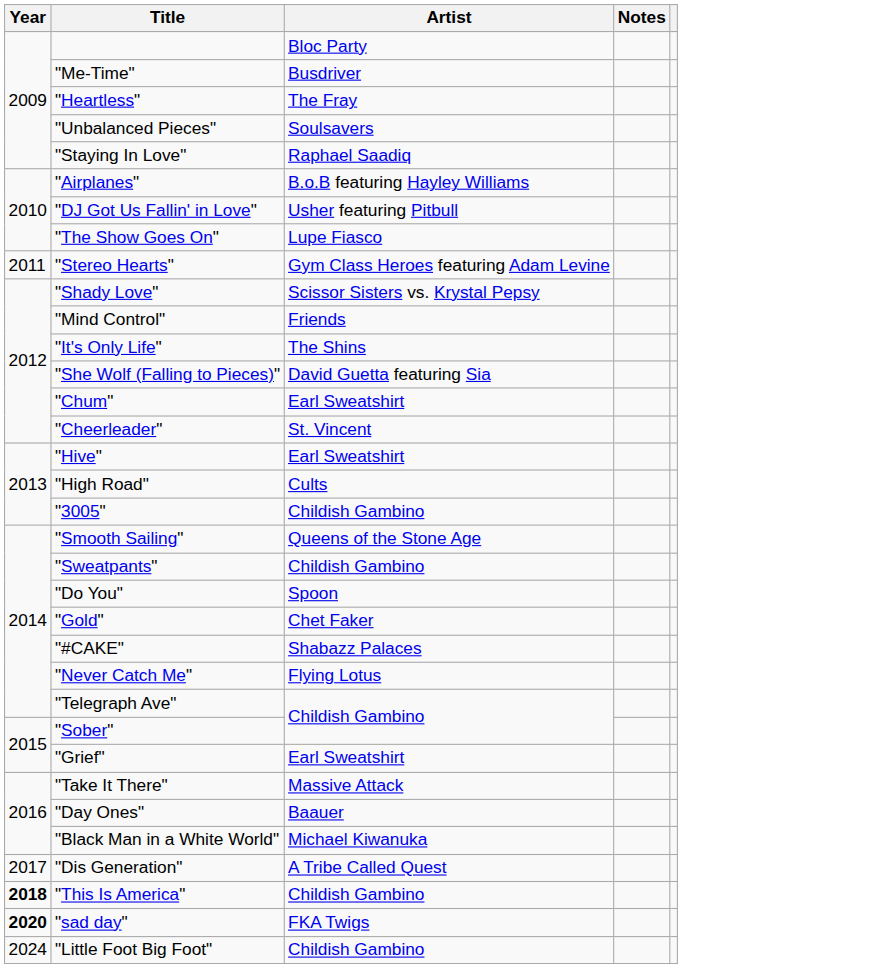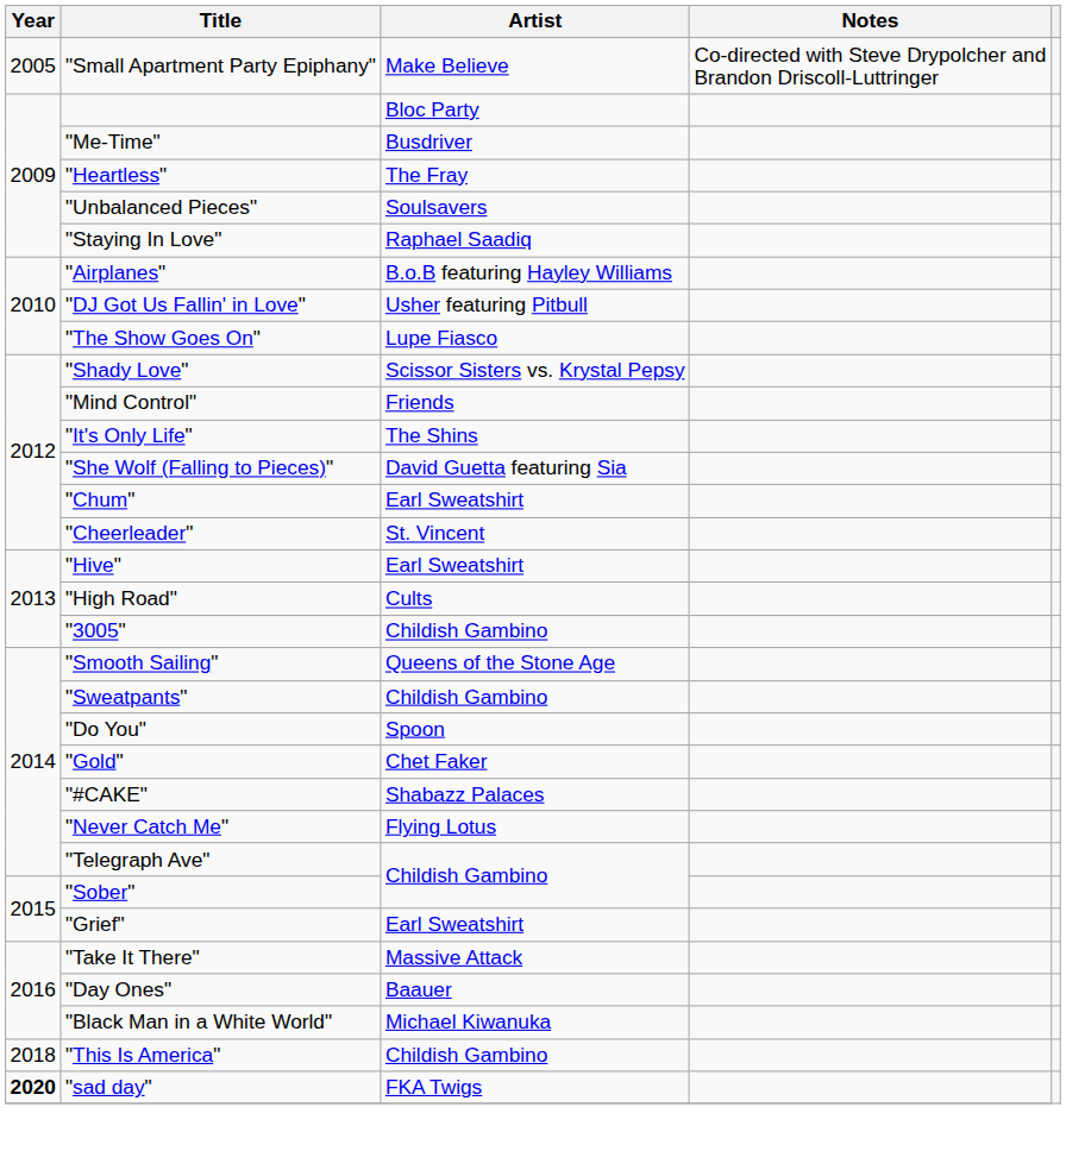 <table class="wikitable sortable plainrowheaders">
 <tr>
 <th scope="col">Year</th>
 <th scope="col">Title</th>
 <th scope="col">Artist</th>
 <th scope="col" class="unsortable">Notes</th>
 <th scope="col" class="unsortable"></th>
+</tr>
+<tr>
+<td>2005</td>
+<td>"Small Apartment Party Epiphany"</td>
+<td><a href='#'>Make Believe</a></td>
+<td>Co-directed with Steve Drypolcher and<br>Brandon Driscoll-Luttringer</td>
+<td></td>
 </tr>
 <tr>
 <td rowspan=5>2009</td>
 <td></td>
 <td><a href='#'>Bloc Party</a></td>
 <td></td>
 <td></td>
 </tr>
 <tr>
 <td>"Me-Time"</td>
 <td><a href='#'>Busdriver</a></td>
 <td></td>
 <td></td>
 </tr>
 <tr>
 <td>"<a href='#'>Heartless</a>"</td>
 <td><a href='#'>The Fray</a></td>
 <td></td>
 <td></td>
 </tr>
 <tr>
 <td>"Unbalanced Pieces"</td>
 <td><a href='#'>Soulsavers</a></td>
 <td></td>
 <td></td>
 </tr>
 <tr>
 <td>"Staying In Love"</td>
 <td><a href='#'>Raphael Saadiq</a></td>
 <td></td>
 <td></td>
 </tr>
 <tr>
 <td rowspan="3">2010</td>
 <td>"<a href='#'>Airplanes</a>"</td>
 <td><a href='#'>B.o.B</a> featuring <a href='#'>Hayley Williams</a></td>
 <td></td>
 <td></td>
 </tr>
 <tr>
 <td>"<a href='#'>DJ Got Us Fallin' in Love</a>"</td>
 <td><a href='#'>Usher</a> featuring <a href='#'>Pitbull</a></td>
 <td></td>
 <td></td>
 </tr>
 <tr>
 <td>"<a href='#'>The Show Goes On</a>"</td>
 <td><a href='#'>Lupe Fiasco</a></td>
-<td></td>
-<td></td>
-</tr>
-<tr>
-<td>2011</td>
-<td>"<a href='#'>Stereo Hearts</a>"</td>
-<td><a href='#'>Gym Class Heroes</a> featuring <a href='#'>Adam Levine</a></td>
 <td></td>
 <td></td>
 </tr>
 <tr>
 <td rowspan="6">2012</td>
 <td>"<a href='#'>Shady Love</a>"</td>
 <td><a href='#'>Scissor Sisters</a> vs. <a href='#'>Krystal Pepsy</a></td>
 <td></td>
 <td></td>
 </tr>
 <tr>
 <td>"Mind Control"</td>
 <td><a href='#'>Friends</a></td>
 <td></td>
 <td></td>
 </tr>
 <tr>
 <td>"<a href='#'>It's Only Life</a>"</td>
 <td><a href='#'>The Shins</a></td>
 <td></td>
 <td></td>
 </tr>
 <tr>
 <td>"<a href='#'>She Wolf (Falling to Pieces)</a>"</td>
 <td><a href='#'>David Guetta</a> featuring <a href='#'>Sia</a></td>
 <td></td>
 <td></td>
 </tr>
 <tr>
 <td>"<a href='#'>Chum</a>"</td>
 <td><a href='#'>Earl Sweatshirt</a></td>
 <td></td>
 <td></td>
 </tr>
 <tr>
 <td>"<a href='#'>Cheerleader</a>"</td>
 <td><a href='#'>St. Vincent</a></td>
 <td></td>
 <td></td>
 </tr>
 <tr>
 <td rowspan="3">2013</td>
 <td>"<a href='#'>Hive</a>"</td>
 <td><a href='#'>Earl Sweatshirt</a></td>
 <td></td>
 <td></td>
 </tr>
 <tr>
 <td>"High Road"</td>
 <td><a href='#'>Cults</a></td>
 <td></td>
 <td></td>
 </tr>
 <tr>
 <td>"<a href='#'>3005</a>"</td>
 <td><a href='#'>Childish Gambino</a></td>
 <td></td>
 <td></td>
 </tr>
 <tr>
 <td rowspan="7">2014 </td>
 <td>"<a href='#'>Smooth Sailing</a>"</td>
 <td><a href='#'>Queens of the Stone Age</a></td>
 <td></td>
 <td></td>
 </tr>
 <tr>
 <td>"<a href='#'>Sweatpants</a>"</td>
 <td><a href='#'>Childish Gambino</a></td>
 <td></td>
 <td></td>
 </tr>
 <tr>
 <td>"Do You"</td>
 <td><a href='#'>Spoon</a></td>
 <td></td>
 <td></td>
 </tr>
 <tr>
 <td>"<a href='#'>Gold</a>"</td>
 <td><a href='#'>Chet Faker</a></td>
 <td></td>
 <td></td>
 </tr>
 <tr>
 <td>"#CAKE"</td>
 <td><a href='#'>Shabazz Palaces</a></td>
 <td></td>
 <td></td>
 </tr>
 <tr>
 <td>"<a href='#'>Never Catch Me</a>"</td>
 <td><a href='#'>Flying Lotus</a></td>
 <td></td>
 <td></td>
 </tr>
 <tr>
 <td>"Telegraph Ave"</td>
 <td rowspan=2><a href='#'>Childish Gambino</a></td>
 <td></td>
 <td></td>
 </tr>
 <tr>
 <td rowspan="2">2015 </td>
 <td>"<a href='#'>Sober</a>"</td>
 <td></td>
 <td></td>
 </tr>
 <tr>
 <td>"Grief"</td>
 <td><a href='#'>Earl Sweatshirt</a></td>
 <td></td>
 <td></td>
 </tr>
 <tr>
 <td rowspan="3">2016 </td>
 <td>"Take It There"</td>
 <td><a href='#'>Massive Attack</a></td>
 <td></td>
 <td></td>
 </tr>
 <tr>
 <td>"Day Ones"</td>
 <td><a href='#'>Baauer</a></td>
 <td></td>
 <td></td>
 </tr>
 <tr>
 <td>"Black Man in a White World"</td>
 <td><a href='#'>Michael Kiwanuka</a></td>
 <td></td>
 <td></td>
 </tr>
 <tr>
-<td>2017 </td>
-<td>"Dis Generation"</td>
-<td><a href='#'>A Tribe Called Quest</a></td>
-<td></td>
-<td></td>
-</tr>
-<tr>
-<td><strong>2018 </strong></td>
+<td>2018 </td>
 <td>"<a href='#'>This Is America</a>"</td>
 <td><a href='#'>Childish Gambino</a></td>
 <td></td>
 <td></td>
 </tr>
 <tr>
 <td><strong>2020</strong></td>
 <td>"<a href='#'>sad day</a>"</td>
 <td><a href='#'>FKA Twigs</a></td>
 <td></td>
 </tr>
 <tr>
-<td>2024</td>
-<td>"Little Foot Big Foot"</td>
-<td><a href='#'>Childish Gambino</a></td>
-<td></td>
-<td></td>
-</tr>
-<tr>
 </tr>
 </table>
